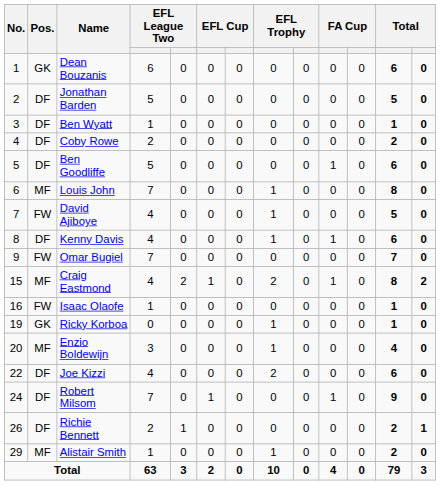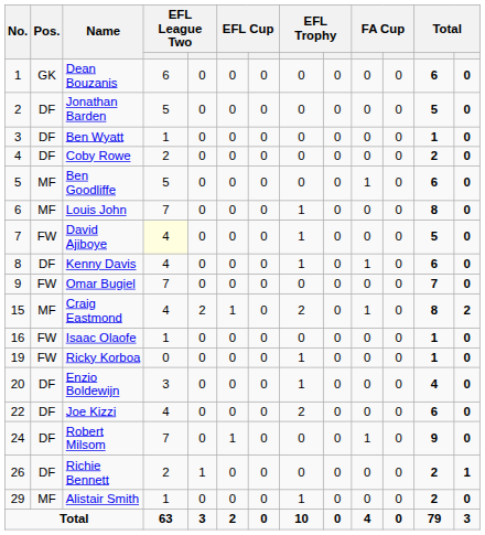 <table class="wikitable sortable" style="text-align: center">
 <tr>
 <th rowspan="2">No.</th>
 <th rowspan="2">Pos.</th>
 <th rowspan="2">Name</th>
 <th colspan="2" width=120>EFL League Two</th>
 <th colspan="2" width=120>EFL Cup</th>
 <th colspan="2" width=120>EFL Trophy</th>
 <th colspan="2" width=120>FA Cup</th>
 <th colspan="2" width=120>Total</th>
 </tr>
 <tr>
 <th></th>
 <th></th>
 <th></th>
 <th></th>
 <th></th>
 <th></th>
 <th></th>
 <th></th>
 <th></th>
 <th></th>
 </tr>
 <tr>
 <td>1</td>
 <td>GK</td>
 <td align="left"> <a href='#'>Dean Bouzanis</a></td>
 <td>6</td>
 <td>0</td>
 <td>0</td>
 <td>0</td>
 <td>0</td>
 <td>0</td>
 <td>0</td>
 <td>0</td>
 <td><strong>6</strong></td>
 <td><strong>0</strong></td>
 </tr>
 <tr>
 <td>2</td>
 <td>DF</td>
 <td align="left"> <a href='#'>Jonathan Barden</a></td>
 <td>5</td>
 <td>0</td>
 <td>0</td>
 <td>0</td>
 <td>0</td>
 <td>0</td>
 <td>0</td>
 <td>0</td>
 <td><strong>5</strong></td>
 <td><strong>0</strong></td>
 </tr>
 <tr>
 <td>3</td>
 <td>DF</td>
 <td align="left"> <a href='#'>Ben Wyatt</a></td>
 <td>1</td>
 <td>0</td>
 <td>0</td>
 <td>0</td>
 <td>0</td>
 <td>0</td>
 <td>0</td>
 <td>0</td>
 <td><strong>1</strong></td>
 <td><strong>0</strong></td>
 </tr>
 <tr>
 <td>4</td>
 <td>DF</td>
 <td align="left"> <a href='#'>Coby Rowe</a></td>
 <td>2</td>
 <td>0</td>
 <td>0</td>
 <td>0</td>
 <td>0</td>
 <td>0</td>
 <td>0</td>
 <td>0</td>
 <td><strong>2</strong></td>
 <td><strong>0</strong></td>
 </tr>
 <tr>
 <td>5</td>
-<td>DF</td>
+<td>MF</td>
 <td align="left"> <a href='#'>Ben Goodliffe</a></td>
 <td>5</td>
 <td>0</td>
 <td>0</td>
 <td>0</td>
 <td>0</td>
 <td>0</td>
 <td>1</td>
 <td>0</td>
 <td><strong>6</strong></td>
 <td><strong>0</strong></td>
 </tr>
 <tr>
 <td>6</td>
 <td>MF</td>
 <td align="left"> <a href='#'>Louis John</a></td>
 <td>7</td>
 <td>0</td>
 <td>0</td>
 <td>0</td>
 <td>1</td>
 <td>0</td>
 <td>0</td>
 <td>0</td>
 <td><strong>8</strong></td>
 <td><strong>0</strong></td>
 </tr>
 <tr>
 <td>7</td>
 <td>FW</td>
 <td align="left"> <a href='#'>David Ajiboye</a></td>
-<td>4</td>
+<td style="background: lightyellow;">4</td>
 <td>0</td>
 <td>0</td>
 <td>0</td>
 <td>1</td>
 <td>0</td>
 <td>0</td>
 <td>0</td>
 <td><strong>5</strong></td>
 <td><strong>0</strong></td>
 </tr>
 <tr>
 <td>8</td>
 <td>DF</td>
 <td align="left"> <a href='#'>Kenny Davis</a></td>
 <td>4</td>
 <td>0</td>
 <td>0</td>
 <td>0</td>
 <td>1</td>
 <td>0</td>
 <td>1</td>
 <td>0</td>
 <td><strong>6</strong></td>
 <td><strong>0</strong></td>
 </tr>
 <tr>
 <td>9</td>
 <td>FW</td>
 <td align="left"> <a href='#'>Omar Bugiel</a></td>
 <td>7</td>
 <td>0</td>
 <td>0</td>
 <td>0</td>
 <td>0</td>
 <td>0</td>
 <td>0</td>
 <td>0</td>
 <td><strong>7</strong></td>
 <td><strong>0</strong></td>
 </tr>
 <tr>
 <td>15</td>
 <td>MF</td>
 <td align="left"> <a href='#'>Craig Eastmond</a></td>
 <td>4</td>
 <td>2</td>
 <td>1</td>
 <td>0</td>
 <td>2</td>
 <td>0</td>
 <td>1</td>
 <td>0</td>
 <td><strong>8</strong></td>
 <td><strong>2</strong></td>
 </tr>
 <tr>
 <td>16</td>
 <td>FW</td>
 <td align="left"> <a href='#'>Isaac Olaofe</a></td>
 <td>1</td>
 <td>0</td>
 <td>0</td>
 <td>0</td>
 <td>0</td>
 <td>0</td>
 <td>0</td>
 <td>0</td>
 <td><strong>1</strong></td>
 <td><strong>0</strong></td>
 </tr>
 <tr>
 <td>19</td>
-<td>GK</td>
+<td>FW</td>
 <td align="left"> <a href='#'>Ricky Korboa</a></td>
 <td>0</td>
 <td>0</td>
 <td>0</td>
 <td>0</td>
 <td>1</td>
 <td>0</td>
 <td>0</td>
 <td>0</td>
 <td><strong>1</strong></td>
 <td><strong>0</strong></td>
 </tr>
 <tr>
 <td>20</td>
-<td>MF</td>
+<td>DF</td>
 <td align="left"> <a href='#'>Enzio Boldewijn</a></td>
 <td>3</td>
 <td>0</td>
 <td>0</td>
 <td>0</td>
 <td>1</td>
 <td>0</td>
 <td>0</td>
 <td>0</td>
 <td><strong>4</strong></td>
 <td><strong>0</strong></td>
 </tr>
 <tr>
 <td>22</td>
 <td>DF</td>
 <td align="left"> <a href='#'>Joe Kizzi</a></td>
 <td>4</td>
 <td>0</td>
 <td>0</td>
 <td>0</td>
 <td>2</td>
 <td>0</td>
 <td>0</td>
 <td>0</td>
 <td><strong>6</strong></td>
 <td><strong>0</strong></td>
 </tr>
 <tr>
 <td>24</td>
 <td>DF</td>
 <td align="left"> <a href='#'>Robert Milsom</a></td>
 <td>7</td>
 <td>0</td>
 <td>1</td>
 <td>0</td>
 <td>0</td>
 <td>0</td>
 <td>1</td>
 <td>0</td>
 <td><strong>9</strong></td>
 <td><strong>0</strong></td>
 </tr>
 <tr>
 <td>26</td>
 <td>DF</td>
 <td align="left"> <a href='#'>Richie Bennett</a></td>
 <td>2</td>
 <td>1</td>
 <td>0</td>
 <td>0</td>
 <td>0</td>
 <td>0</td>
 <td>0</td>
 <td>0</td>
 <td><strong>2</strong></td>
 <td><strong>1</strong></td>
 </tr>
 <tr>
 <td>29</td>
 <td>MF</td>
 <td align="left"> <a href='#'>Alistair Smith</a></td>
 <td>1</td>
 <td>0</td>
 <td>0</td>
 <td>0</td>
 <td>1</td>
 <td>0</td>
 <td>0</td>
 <td>0</td>
 <td><strong>2</strong></td>
 <td><strong>0</strong></td>
 </tr>
 <tr class=sortbottom>
 <td colspan=3><strong>Total</strong></td>
 <td><strong>63</strong></td>
 <td><strong>3</strong></td>
 <td><strong>2</strong></td>
 <td><strong>0</strong></td>
 <td><strong>10</strong></td>
 <td><strong>0</strong></td>
 <td><strong>4</strong></td>
 <td><strong>0</strong></td>
 <td><strong>79</strong></td>
 <td><strong>3</strong></td>
 </tr>
 </table>
